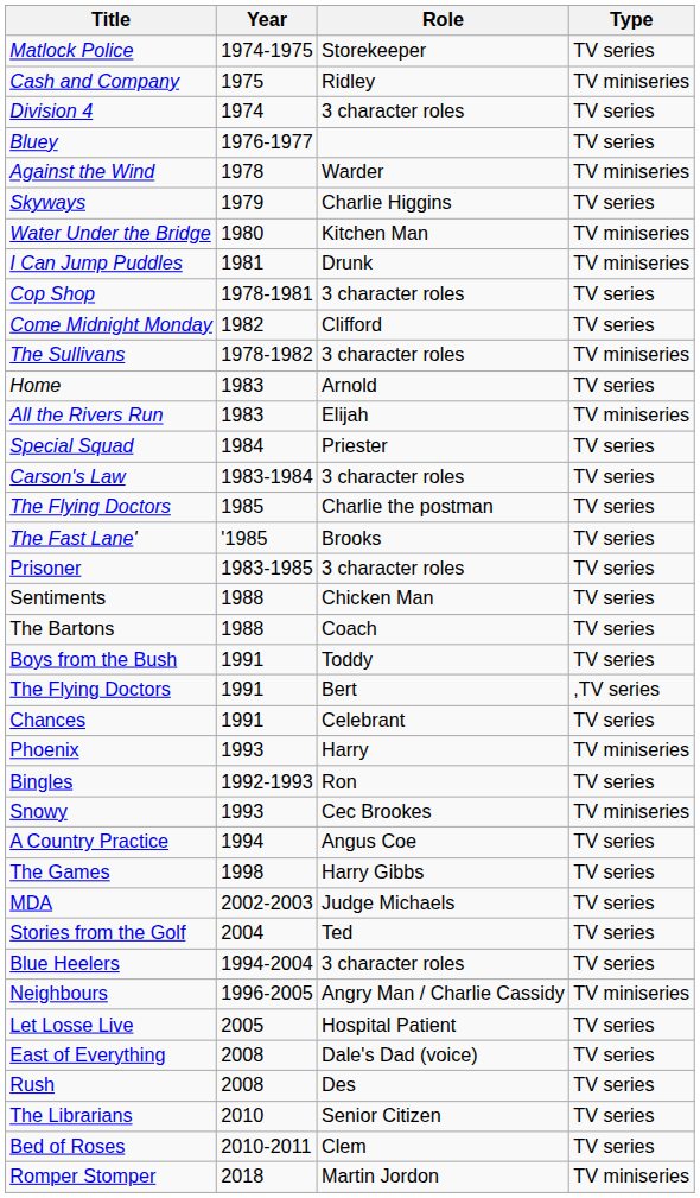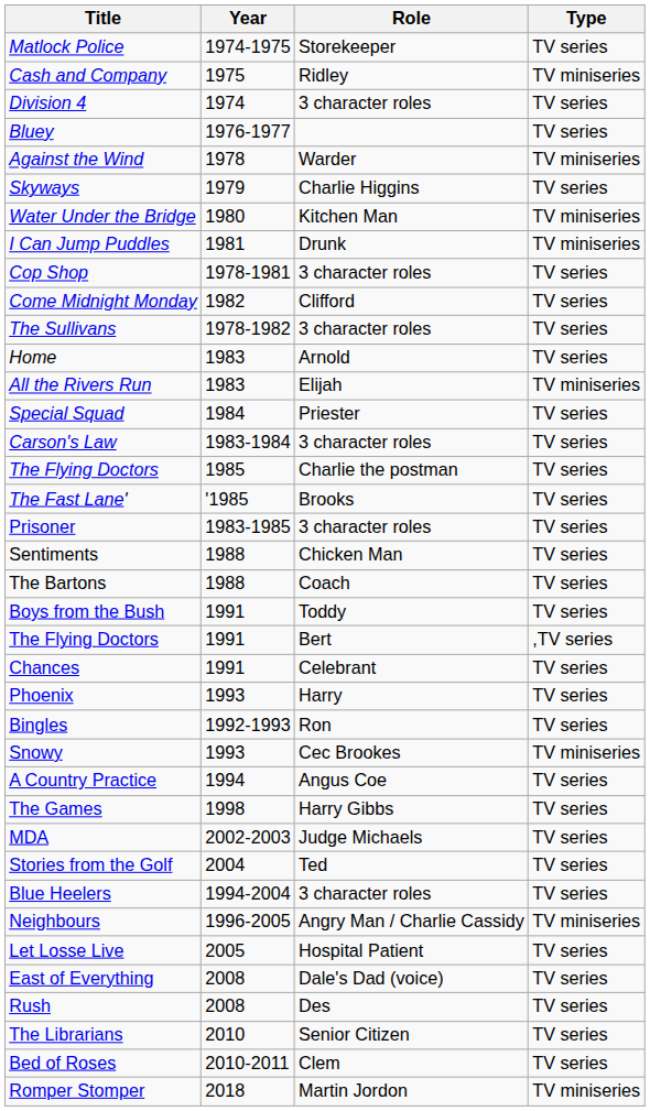 <table class="wikitable">
 <tr>
 <th>Title</th>
 <th>Year</th>
 <th>Role</th>
 <th>Type</th>
 </tr>
 <tr>
 <td><em><a href='#'>Matlock Police</a></em></td>
 <td>1974-1975</td>
 <td>Storekeeper</td>
 <td>TV series</td>
 </tr>
 <tr>
 <td><em><a href='#'>Cash and Company</a></em></td>
 <td>1975</td>
 <td>Ridley</td>
 <td>TV miniseries</td>
 </tr>
 <tr>
 <td><em><a href='#'>Division 4</a></em></td>
 <td>1974</td>
 <td>3 character roles</td>
 <td>TV series</td>
 </tr>
 <tr>
 <td><em><a href='#'>Bluey</a></em></td>
 <td>1976-1977</td>
 <td></td>
 <td>TV series</td>
 </tr>
 <tr>
 <td><em><a href='#'>Against the Wind</a></em></td>
 <td>1978</td>
 <td>Warder</td>
 <td>TV miniseries</td>
 </tr>
 <tr>
 <td><em><a href='#'>Skyways</a></em></td>
 <td>1979</td>
 <td>Charlie Higgins</td>
 <td>TV series</td>
 </tr>
 <tr>
 <td><em><a href='#'>Water Under the Bridge</a></em></td>
 <td>1980</td>
 <td>Kitchen Man</td>
 <td>TV miniseries</td>
 </tr>
 <tr>
 <td><em><a href='#'>I Can Jump Puddles</a></em></td>
 <td>1981</td>
 <td>Drunk</td>
 <td>TV miniseries</td>
 </tr>
 <tr>
 <td><em><a href='#'>Cop Shop</a></em></td>
 <td>1978-1981</td>
 <td>3 character roles</td>
 <td>TV series</td>
 </tr>
 <tr>
 <td><em><a href='#'>Come Midnight Monday</a></em></td>
 <td>1982</td>
 <td>Clifford</td>
 <td>TV series</td>
 </tr>
 <tr>
 <td><em><a href='#'>The Sullivans</a></em></td>
 <td>1978-1982</td>
 <td>3 character roles</td>
-<td>TV miniseries</td>
+<td>TV series</td>
 </tr>
 <tr>
 <td><em>Home</em></td>
 <td>1983</td>
 <td>Arnold</td>
 <td>TV series</td>
 </tr>
 <tr>
 <td><em><a href='#'>All the Rivers Run</a></em></td>
 <td>1983</td>
 <td>Elijah</td>
 <td>TV miniseries</td>
 </tr>
 <tr>
 <td><em><a href='#'>Special Squad</a></em></td>
 <td>1984</td>
 <td>Priester</td>
 <td>TV series</td>
 </tr>
 <tr>
 <td><em><a href='#'>Carson's Law</a></em></td>
 <td>1983-1984</td>
 <td>3 character roles</td>
 <td>TV series</td>
 </tr>
 <tr>
 <td><em><a href='#'>The Flying Doctors</a></em></td>
 <td>1985</td>
 <td>Charlie the postman</td>
 <td>TV series</td>
 </tr>
 <tr>
 <td><em><a href='#'>The Fast Lane</a>'</td>
 <td>'1985</td>
 <td>Brooks</td>
 <td>TV series</td>
 </tr>
 <tr>
 <td></em><a href='#'>Prisoner</a><em></td>
 <td>1983-1985</td>
 <td>3 character roles</td>
 <td>TV series</td>
 </tr>
 <tr>
 <td></em>Sentiments<em></td>
 <td>1988</td>
 <td>Chicken Man</td>
 <td>TV series</td>
 </tr>
 <tr>
 <td></em>The Bartons<em></td>
 <td>1988</td>
 <td>Coach</td>
 <td>TV series</td>
 </tr>
 <tr>
 <td></em><a href='#'>Boys from the Bush</a><em></td>
 <td>1991</td>
 <td>Toddy</td>
 <td>TV series</td>
 </tr>
 <tr>
 <td></em><a href='#'>The Flying Doctors</a><em></td>
 <td>1991</td>
 <td>Bert</td>
 <td>,TV series</td>
 </tr>
 <tr>
 <td></em><a href='#'>Chances</a><em></td>
 <td>1991</td>
 <td>Celebrant</td>
 <td>TV series</td>
 </tr>
 <tr>
 <td></em><a href='#'>Phoenix</a><em></td>
 <td>1993</td>
 <td>Harry</td>
-<td>TV miniseries</td>
+<td>TV series</td>
 </tr>
 <tr>
 <td></em><a href='#'>Bingles</a><em></td>
 <td>1992-1993</td>
 <td>Ron</td>
 <td>TV series</td>
 </tr>
 <tr>
 <td></em><a href='#'>Snowy</a><em></td>
 <td>1993</td>
 <td>Cec Brookes</td>
 <td>TV miniseries</td>
 </tr>
 <tr>
 <td></em><a href='#'>A Country Practice</a><em></td>
 <td>1994</td>
 <td>Angus Coe</td>
 <td>TV series</td>
 </tr>
 <tr>
 <td></em><a href='#'>The Games</a><em></td>
 <td>1998</td>
 <td>Harry Gibbs</td>
 <td>TV series</td>
 </tr>
 <tr>
 <td></em><a href='#'>MDA</a><em></td>
 <td>2002-2003</td>
 <td>Judge Michaels</td>
 <td>TV series</td>
 </tr>
 <tr>
 <td></em><a href='#'>Stories from the Golf</a><em></td>
 <td>2004</td>
 <td>Ted</td>
 <td>TV series</td>
 </tr>
 <tr>
 <td></em><a href='#'>Blue Heelers</a><em></td>
 <td>1994-2004</td>
 <td>3 character roles</td>
 <td>TV series</td>
 </tr>
 <tr>
 <td></em><a href='#'>Neighbours</a><em></td>
 <td>1996-2005</td>
 <td>Angry Man / Charlie Cassidy</td>
 <td>TV miniseries</td>
 </tr>
 <tr>
 <td></em><a href='#'>Let Losse Live</a><em></td>
 <td>2005</td>
 <td>Hospital Patient</td>
 <td>TV series</td>
 </tr>
 <tr>
 <td></em><a href='#'>East of Everything</a><em></td>
 <td>2008</td>
 <td>Dale's Dad  (voice)</td>
 <td>TV series</td>
 </tr>
 <tr>
 <td></em><a href='#'>Rush</a><em></td>
 <td>2008</td>
 <td>Des</td>
 <td>TV series</td>
 </tr>
 <tr>
 <td></em><a href='#'>The Librarians</a><em></td>
 <td>2010</td>
 <td>Senior Citizen</td>
 <td>TV series</td>
 </tr>
 <tr>
 <td></em><a href='#'>Bed of Roses</a><em></td>
 <td>2010-2011</td>
 <td>Clem</td>
 <td>TV series</td>
 </tr>
 <tr>
 <td></em><a href='#'>Romper Stomper</a><em></td>
 <td>2018</td>
 <td>Martin Jordon</td>
 <td>TV miniseries</td>
 </tr>
 </table>
